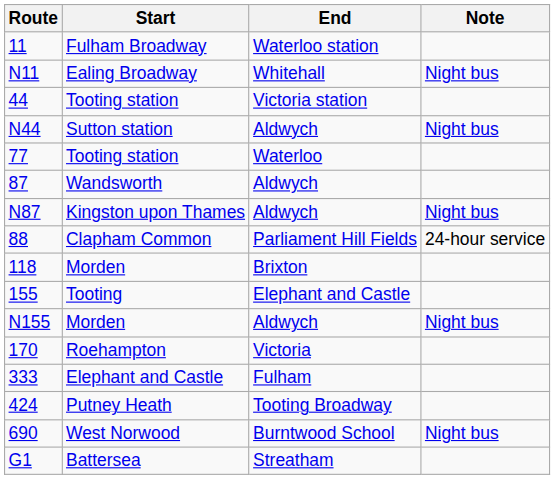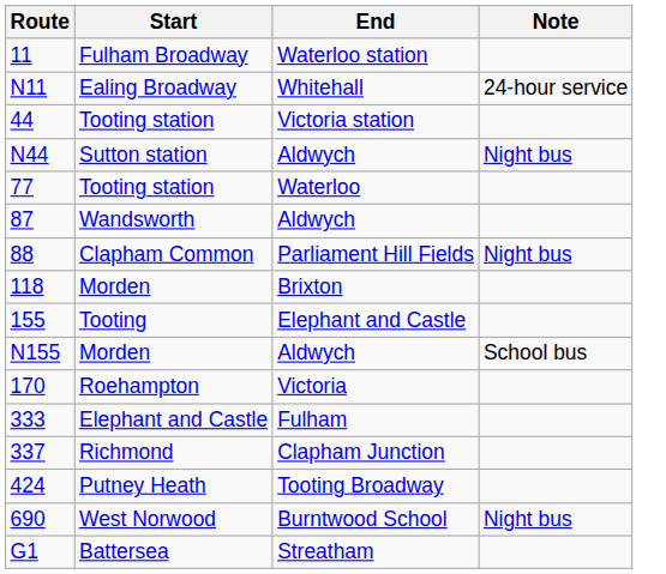 <table class="wikitable sortable">
 <tr>
 <th>Route</th>
 <th>Start</th>
 <th>End</th>
 <th>Note</th>
 </tr>
 <tr>
 <td><a href='#'>11</a></td>
 <td><a href='#'>Fulham Broadway</a></td>
 <td><a href='#'>Waterloo station</a></td>
 <td></td>
 </tr>
 <tr>
 <td><a href='#'>N11</a></td>
 <td><a href='#'>Ealing Broadway</a></td>
 <td><a href='#'>Whitehall</a></td>
-<td><a href='#'>Night bus</a></td>
+<td>24-hour service</td>
 </tr>
 <tr>
 <td><a href='#'>44</a></td>
 <td><a href='#'>Tooting station</a></td>
 <td><a href='#'>Victoria station</a></td>
 <td></td>
 </tr>
 <tr>
 <td><a href='#'>N44</a></td>
 <td><a href='#'>Sutton station</a></td>
 <td><a href='#'>Aldwych</a></td>
 <td><a href='#'>Night bus</a></td>
 </tr>
 <tr>
 <td><a href='#'>77</a></td>
 <td><a href='#'>Tooting station</a></td>
 <td><a href='#'>Waterloo</a></td>
 <td></td>
 </tr>
 <tr>
 <td><a href='#'>87</a></td>
 <td><a href='#'>Wandsworth</a></td>
 <td><a href='#'>Aldwych</a></td>
 <td></td>
 </tr>
 <tr>
-<td><a href='#'>N87</a></td>
-<td><a href='#'>Kingston upon Thames</a></td>
-<td><a href='#'>Aldwych</a></td>
-<td><a href='#'>Night bus</a></td>
-</tr>
-<tr>
 <td><a href='#'>88</a></td>
 <td><a href='#'>Clapham Common</a></td>
 <td><a href='#'>Parliament Hill Fields</a></td>
-<td>24-hour service</td>
+<td><a href='#'>Night bus</a></td>
 </tr>
 <tr>
 <td><a href='#'>118</a></td>
 <td><a href='#'>Morden</a></td>
 <td><a href='#'>Brixton</a></td>
 <td></td>
 </tr>
 <tr>
 <td><a href='#'>155</a></td>
 <td><a href='#'>Tooting</a></td>
 <td><a href='#'>Elephant and Castle</a></td>
 <td></td>
 </tr>
 <tr>
 <td><a href='#'>N155</a></td>
 <td><a href='#'>Morden</a></td>
 <td><a href='#'>Aldwych</a></td>
-<td><a href='#'>Night bus</a></td>
+<td>School bus</td>
 </tr>
 <tr>
 <td><a href='#'>170</a></td>
 <td><a href='#'>Roehampton</a></td>
 <td><a href='#'>Victoria</a></td>
 <td></td>
 </tr>
 <tr>
 <td><a href='#'>333</a></td>
 <td><a href='#'>Elephant and Castle</a></td>
 <td><a href='#'>Fulham</a></td>
+<td></td>
+</tr>
+<tr>
+<td><a href='#'>337</a></td>
+<td><a href='#'>Richmond</a></td>
+<td><a href='#'>Clapham Junction</a></td>
 <td></td>
 </tr>
 <tr>
 <td><a href='#'>424</a></td>
 <td><a href='#'>Putney Heath</a></td>
 <td><a href='#'>Tooting Broadway</a></td>
 <td></td>
 </tr>
 <tr>
 <td><a href='#'>690</a></td>
 <td><a href='#'>West Norwood</a></td>
 <td><a href='#'>Burntwood School</a></td>
 <td><a href='#'>Night bus</a></td>
 </tr>
 <tr>
 <td><a href='#'>G1</a></td>
 <td><a href='#'>Battersea</a></td>
 <td><a href='#'>Streatham</a></td>
 <td></td>
 </tr>
 </table>
